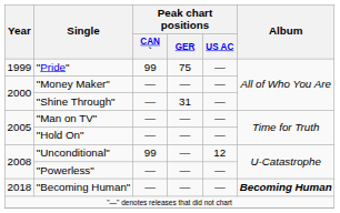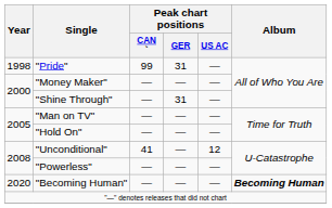 <table class="wikitable" style="text-align:center;">
 <tr>
 <th rowspan="2">Year</th>
 <th rowspan="2">Single</th>
 <th colspan="3">Peak chart positions</th>
 <th rowspan="2">Album</th>
 </tr>
 <tr style="font-size:smaller;">
 <th width="45"><a href='#'>CAN</a><br>`</th>
 <th width="45"><a href='#'>GER</a><br></th>
 <th width="45"><a href='#'>US AC</a><br></th>
 </tr>
 <tr>
-<td>1999</td>
+<td>1998</td>
 <td align="left">"<a href='#'>Pride</a>"</td>
 <td align="center">99</td>
-<td align="center">75</td>
+<td align="center">31</td>
 <td align="center">—</td>
 <td rowspan="3"><em>All of Who You Are</em></td>
 </tr>
 <tr>
 <td rowspan="2">2000</td>
 <td align="left">"Money Maker"</td>
 <td align="center">—</td>
 <td align="center">—</td>
 <td align="center">—</td>
 </tr>
 <tr>
 <td align="left">"Shine Through"</td>
 <td align="center">—</td>
 <td align="center">31</td>
 <td align="center">—</td>
 </tr>
 <tr>
 <td rowspan="2">2005</td>
 <td align="left">"Man on TV"</td>
 <td align="center">—</td>
 <td align="center">—</td>
 <td align="center">—</td>
 <td rowspan="2"><em>Time for Truth</em></td>
 </tr>
 <tr>
 <td align="left">"Hold On"</td>
 <td align="center">—</td>
 <td align="center">—</td>
 <td align="center">—</td>
 </tr>
 <tr>
 <td rowspan="2">2008</td>
 <td align="left">"Unconditional"</td>
-<td align="center">99</td>
+<td align="center">41</td>
 <td align="center">—</td>
 <td align="center">12</td>
 <td rowspan="2"><em>U-Catastrophe</em></td>
 </tr>
 <tr>
 <td align="left">"Powerless"</td>
 <td align="center">—</td>
 <td align="center">—</td>
 <td align="center">—</td>
 </tr>
 <tr>
-<td>2018</td>
+<td>2020</td>
 <td align="left">"Becoming Human"</td>
 <td align="center">—</td>
 <td align="center">—</td>
 <td align="center">—</td>
 <td><strong><em>Becoming Human</em></strong></td>
 </tr>
 <tr>
 <td colspan="6" style="font-size:8pt">"—" denotes releases that did not chart</td>
 </tr>
 <tr>
 </tr>
 </table>
